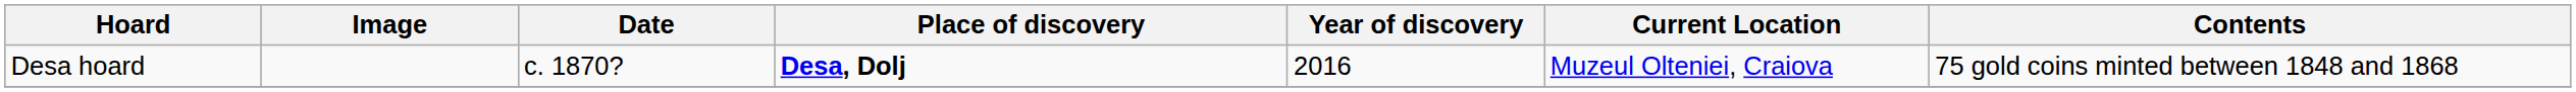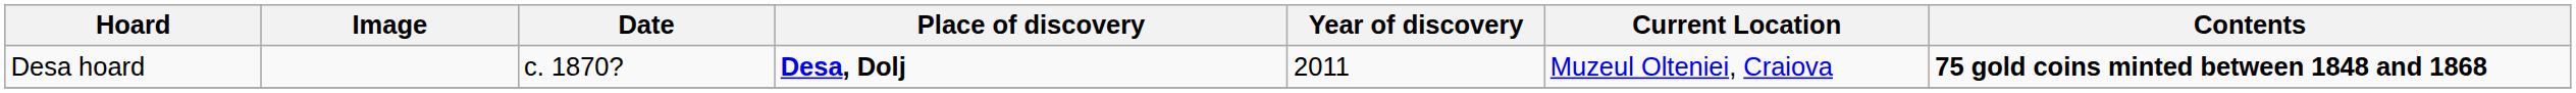 <table class="wikitable sortable" style="width: 100%">
 <tr>
 <th width="10%">Hoard</th>
 <th width="10%">Image</th>
 <th width="10%">Date</th>
 <th width="20%">Place of discovery</th>
 <th width="10%">Year of discovery</th>
 <th width="15%">Current Location</th>
 <th class="unsortable" width="25%">Contents</th>
 </tr>
 <tr>
 <td>Desa hoard</td>
 <td></td>
 <td>c. 1870?</td>
 <td><strong><a href='#'>Desa</a>, Dolj</strong></td>
-<td>2016</td>
+<td>2011</td>
 <td><a href='#'>Muzeul Olteniei</a>, <a href='#'>Craiova</a></td>
-<td>75 gold coins minted between 1848 and 1868</td>
+<td><strong>75 gold coins minted between 1848 and 1868</strong></td>
 </tr>
 <tr>
 </tr>
 </table>
